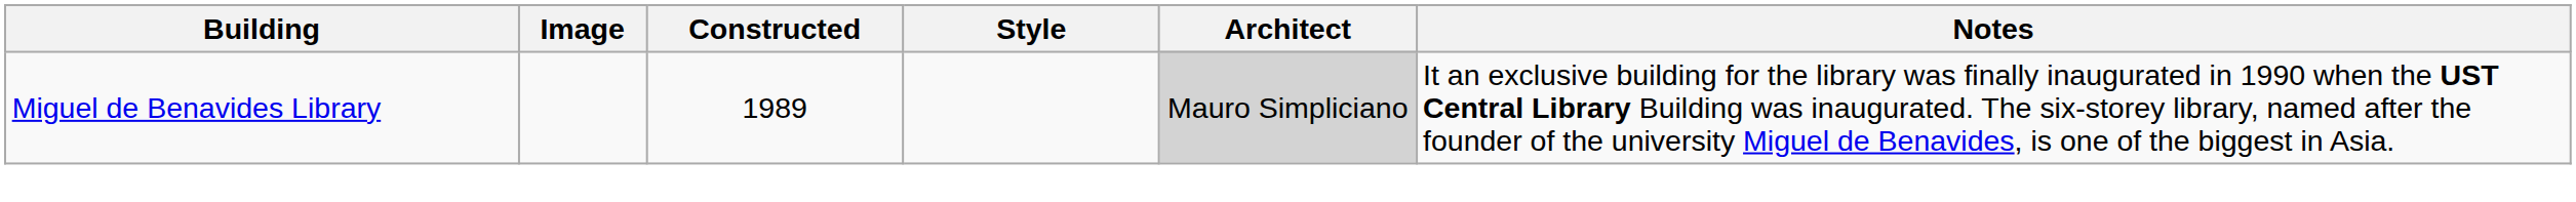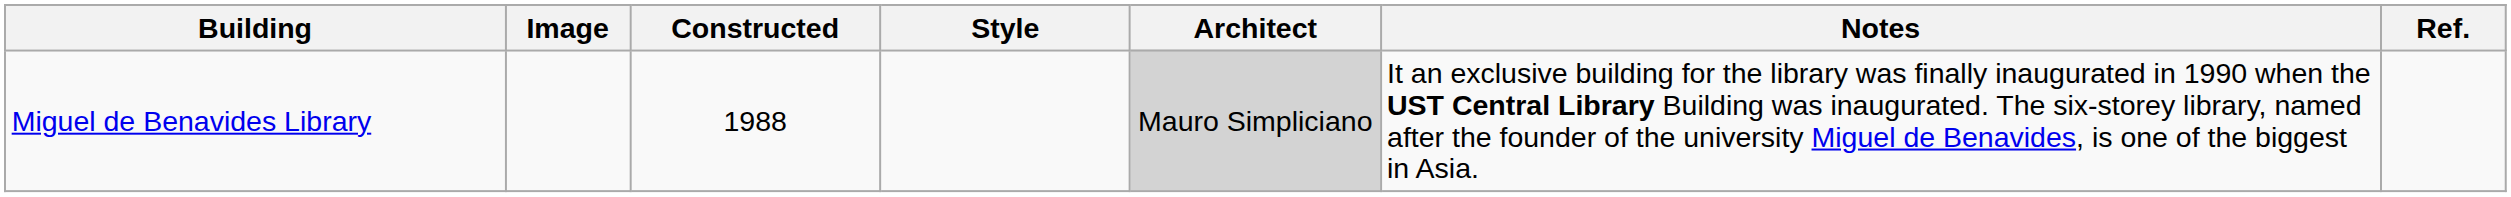 <table class="wikitable sortable" width='100%' style="font-size: 90%; text-align:center;">
 <tr>
 <th width=20%>Building</th>
 <th width=5% class="unsortable">Image</th>
 <th width=10%>Constructed</th>
 <th width=10%>Style</th>
 <th width=10% class="unsortable">Architect</th>
 <th width=auto class="unsortable">Notes</th>
+<th width=5% class="unsortable">Ref.</th>
 </tr>
 <tr>
 <td align=left><a href='#'>Miguel de Benavides Library</a></td>
 <td></td>
-<td>1989</td>
+<td>1988</td>
 <td></td>
 <td style="background: lightgrey;">Mauro Simpliciano</td>
 <td align=left>It an exclusive building for the library  was finally inaugurated in 1990 when the <strong>UST Central Library</strong> Building was inaugurated. The six-storey library, named after the founder of the university <a href='#'>Miguel de Benavides</a>, is one of the biggest in Asia.</td>
+<td></td>
 </tr>
 </table>
